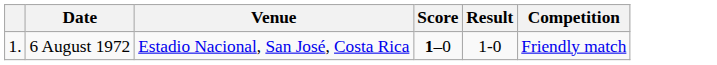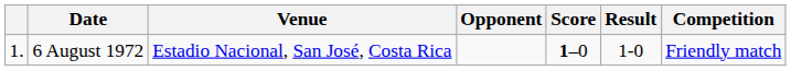 <table class="wikitable">
 <tr>
 <th></th>
 <th>Date</th>
 <th>Venue</th>
+<th>Opponent</th>
 <th>Score</th>
 <th>Result</th>
 <th>Competition</th>
 </tr>
 <tr>
 <td align="center">1.</td>
 <td>6 August 1972</td>
 <td><a href='#'>Estadio Nacional</a>, <a href='#'>San José</a>, <a href='#'>Costa Rica</a></td>
+<td></td>
 <td align="center"><strong>1</strong>–0</td>
 <td align="center">1-0</td>
 <td><a href='#'>Friendly match</a></td>
 </tr>
 </table>
